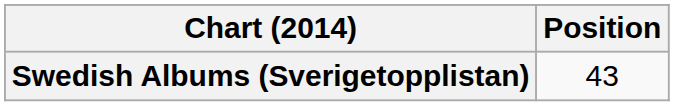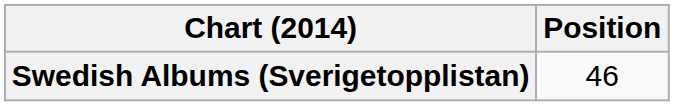 <table class="wikitable plainrowheaders" style="text-align:center">
 <tr>
 <th scope="col">Chart (2014)</th>
 <th scope="col">Position</th>
 </tr>
 <tr>
 <th scope="row">Swedish Albums (Sverigetopplistan)</th>
-<td>43</td>
+<td>46</td>
 </tr>
 </table>
